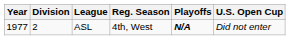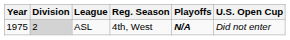 <table class="wikitable">
 <tr>
 <th>Year</th>
 <th>Division</th>
 <th>League</th>
 <th>Reg. Season</th>
 <th>Playoffs</th>
 <th>U.S. Open Cup</th>
 </tr>
 <tr>
-<td>1977</td>
-<td>2</td>
+<td>1975</td>
+<td style="background: lightgrey;">2</td>
 <td>ASL</td>
 <td>4th, West</td>
 <td><strong><em>N/A</em></strong></td>
 <td><em>Did not enter</em></td>
 </tr>
 </table>
